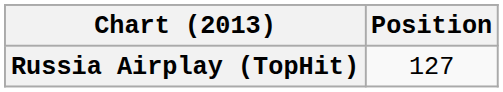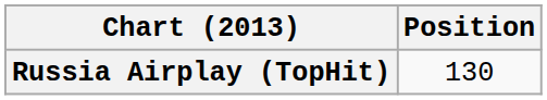 <table class="wikitable plainrowheaders" style="text-align:center;">
 <tr>
 <th scope="col">Chart (2013)</th>
 <th scope="col">Position</th>
 </tr>
 <tr>
 <th scope="row">Russia Airplay (TopHit)</th>
-<td>127</td>
+<td>130</td>
 </tr>
 </table>
